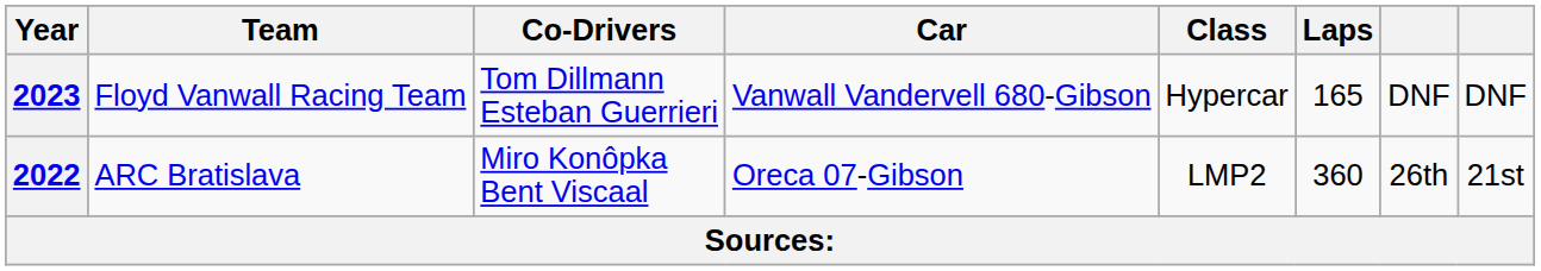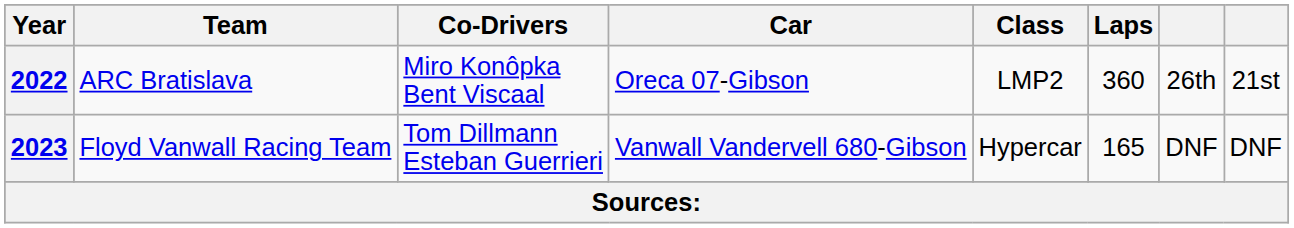 <table class="wikitable" style="text-align:center; font-size:90%">
 <tr>
 <th>Year</th>
 <th>Team</th>
 <th>Co-Drivers</th>
 <th>Car</th>
 <th>Class</th>
 <th>Laps</th>
 <th></th>
 <th></th>
 </tr>
 <tr>
+<th><a href='#'>2022</a></th>
+<td align="left" nowrap> <a href='#'>ARC Bratislava</a></td>
+<td align="left" nowrap> <a href='#'>Miro Konôpka</a><br> <a href='#'>Bent Viscaal</a></td>
+<td align="left" nowrap><a href='#'>Oreca 07</a>-<a href='#'>Gibson</a></td>
+<td>LMP2</td>
+<td>360</td>
+<td>26th</td>
+<td>21st</td>
+</tr>
+<tr>
 <th><a href='#'>2023</a></th>
 <td align="left" nowrap> <a href='#'>Floyd Vanwall Racing Team</a></td>
 <td align="left" nowrap> <a href='#'>Tom Dillmann</a><br> <a href='#'>Esteban Guerrieri</a></td>
 <td align="left" nowrap><a href='#'>Vanwall Vandervell 680</a>-<a href='#'>Gibson</a></td>
 <td>Hypercar</td>
 <td>165</td>
 <td>DNF</td>
 <td>DNF</td>
 </tr>
 <tr>
-<th><a href='#'>2022</a></th>
-<td align="left" nowrap> <a href='#'>ARC Bratislava</a></td>
-<td align="left" nowrap> <a href='#'>Miro Konôpka</a><br> <a href='#'>Bent Viscaal</a></td>
-<td align="left" nowrap><a href='#'>Oreca 07</a>-<a href='#'>Gibson</a></td>
-<td>LMP2</td>
-<td>360</td>
-<td>26th</td>
-<td>21st</td>
-</tr>
-<tr>
 <th colspan="8">Sources:</th>
 </tr>
 </table>
